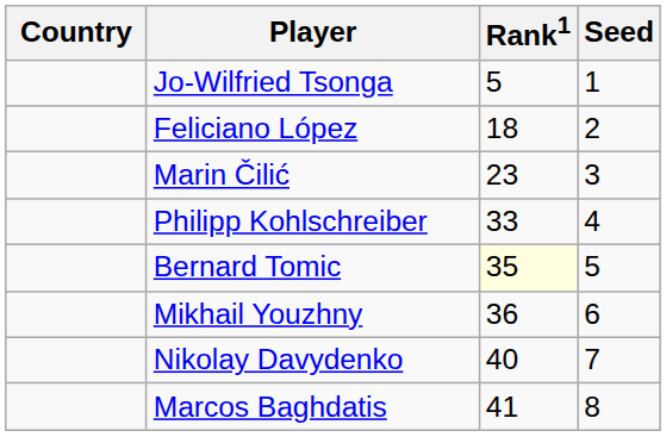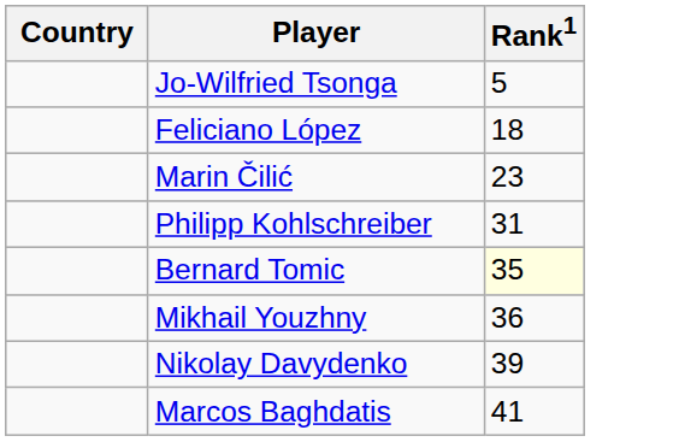 <table class=wikitable>
 <tr>
 <th width="70">Country</th>
 <th width="175">Player</th>
 <th>Rank<sup>1</sup></th>
-<th>Seed</th>
 </tr>
 <tr>
 <td></td>
 <td><a href='#'>Jo-Wilfried Tsonga</a></td>
 <td>5</td>
-<td>1</td>
 </tr>
 <tr>
 <td></td>
 <td><a href='#'>Feliciano López</a></td>
 <td>18</td>
-<td>2</td>
 </tr>
 <tr>
 <td></td>
 <td><a href='#'>Marin Čilić</a></td>
 <td>23</td>
-<td>3</td>
 </tr>
 <tr>
 <td></td>
 <td><a href='#'>Philipp Kohlschreiber</a></td>
-<td>33</td>
-<td>4</td>
+<td>31</td>
 </tr>
 <tr>
 <td></td>
 <td><a href='#'>Bernard Tomic</a></td>
 <td style="background: lightyellow;">35</td>
-<td>5</td>
 </tr>
 <tr>
 <td></td>
 <td><a href='#'>Mikhail Youzhny</a></td>
 <td>36</td>
-<td>6</td>
 </tr>
 <tr>
 <td></td>
 <td><a href='#'>Nikolay Davydenko</a></td>
-<td>40</td>
-<td>7</td>
+<td>39</td>
 </tr>
 <tr>
 <td></td>
 <td><a href='#'>Marcos Baghdatis</a></td>
 <td>41</td>
-<td>8</td>
 </tr>
 </table>
